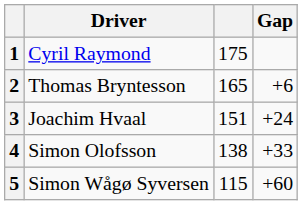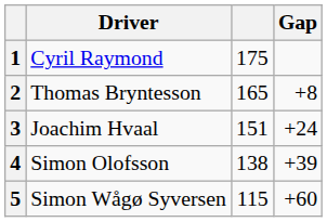 <table class="wikitable" style="font-size: 95%;">
 <tr>
 <th></th>
 <th>Driver</th>
 <th></th>
 <th>Gap</th>
 </tr>
 <tr>
 <th>1</th>
 <td> <a href='#'>Cyril Raymond</a></td>
 <td align="right">175</td>
 <td align="right"></td>
 </tr>
 <tr>
 <th>2</th>
 <td> Thomas Bryntesson</td>
 <td align="right">165</td>
-<td align="right">+6</td>
+<td align="right">+8</td>
 </tr>
 <tr>
 <th>3</th>
 <td> Joachim Hvaal</td>
 <td align="right">151</td>
 <td align="right">+24</td>
 </tr>
 <tr>
 <th>4</th>
 <td> Simon Olofsson</td>
 <td align="right">138</td>
-<td align="right">+33</td>
+<td align="right">+39</td>
 </tr>
 <tr>
 <th>5</th>
 <td> Simon Wågø Syversen</td>
 <td align="right">115</td>
 <td align="right">+60</td>
 </tr>
 </table>
